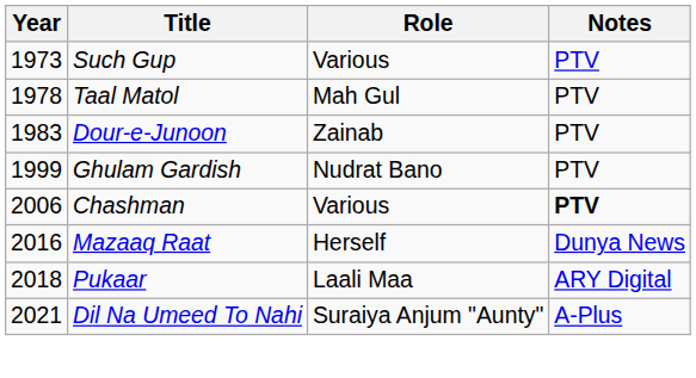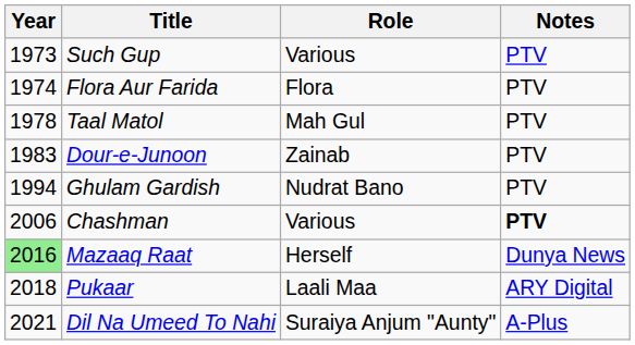 <table class="wikitable">
 <tr>
 <th>Year</th>
 <th>Title</th>
 <th>Role</th>
 <th>Notes</th>
 </tr>
 <tr>
 <td>1973</td>
 <td><em>Such Gup</em></td>
 <td>Various</td>
 <td><a href='#'>PTV</a></td>
 </tr>
 <tr>
+<td>1974</td>
+<td><em>Flora Aur Farida</em></td>
+<td>Flora</td>
+<td>PTV</td>
+</tr>
+<tr>
 <td>1978</td>
 <td><em>Taal Matol</em></td>
 <td>Mah Gul</td>
 <td>PTV</td>
 </tr>
 <tr>
 <td>1983</td>
 <td><em><a href='#'>Dour-e-Junoon</a></em></td>
 <td>Zainab</td>
 <td>PTV</td>
 </tr>
 <tr>
-<td>1999</td>
+<td>1994</td>
 <td><em>Ghulam Gardish</em></td>
 <td>Nudrat Bano</td>
 <td>PTV</td>
 </tr>
 <tr>
 <td>2006</td>
 <td><em>Chashman</em></td>
 <td>Various</td>
 <td><strong>PTV</strong></td>
 </tr>
 <tr>
-<td>2016</td>
+<td style="background: lightgreen;">2016</td>
 <td><em><a href='#'>Mazaaq Raat</a></em></td>
 <td>Herself</td>
 <td><a href='#'>Dunya News</a></td>
 </tr>
 <tr>
 <td>2018</td>
 <td><em><a href='#'>Pukaar</a></em></td>
 <td>Laali Maa</td>
 <td><a href='#'>ARY Digital</a></td>
 </tr>
 <tr>
 <td>2021</td>
 <td><em><a href='#'>Dil Na Umeed To Nahi</a></em></td>
 <td>Suraiya Anjum "Aunty"</td>
 <td><a href='#'>A-Plus</a></td>
 </tr>
 </table>
